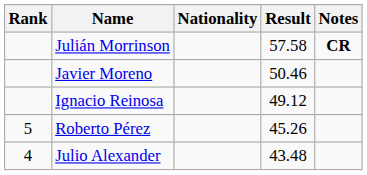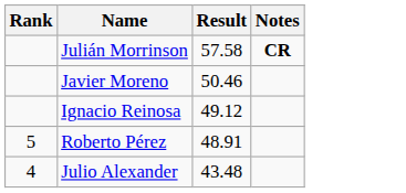 <table class="wikitable sortable" style="text-align:center;font-size:95%">
 <tr>
 <th>Rank</th>
 <th>Name</th>
-<th>Nationality</th>
 <th>Result</th>
 <th>Notes</th>
 </tr>
 <tr>
 <td></td>
 <td align=left><a href='#'>Julián Morrinson</a></td>
-<td align=left></td>
 <td>57.58</td>
 <td><strong>CR</strong></td>
 </tr>
 <tr>
 <td></td>
 <td align=left><a href='#'>Javier Moreno</a></td>
-<td align=left></td>
 <td>50.46</td>
 <td></td>
 </tr>
 <tr>
 <td></td>
 <td align=left><a href='#'>Ignacio Reinosa</a></td>
-<td align=left></td>
 <td>49.12</td>
 <td></td>
 </tr>
 <tr>
 <td>5</td>
 <td align=left><a href='#'>Roberto Pérez</a></td>
-<td align=left></td>
-<td>45.26</td>
+<td>48.91</td>
 <td></td>
 </tr>
 <tr>
 <td>4</td>
 <td align=left><a href='#'>Julio Alexander</a></td>
-<td align=left></td>
 <td>43.48</td>
 <td></td>
 </tr>
 </table>
